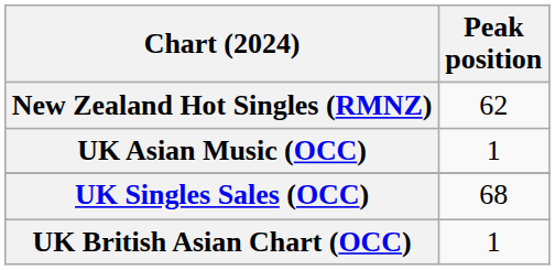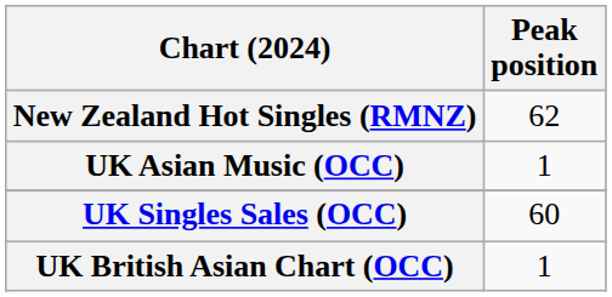 <table class="wikitable sortable plainrowheaders" style="text-align:center">
 <tr>
 <th scope="col">Chart (2024)</th>
 <th scope="col">Peak<br>position</th>
 </tr>
 <tr>
 <th scope="row">New Zealand Hot Singles (<a href='#'>RMNZ</a>)</th>
 <td>62</td>
 </tr>
 <tr>
 <th scope="row">UK Asian Music (<a href='#'>OCC</a>)</th>
 <td>1</td>
 </tr>
 <tr>
 </tr>
 <tr>
 <th scope="row"><a href='#'>UK Singles Sales</a> (<a href='#'>OCC</a>)</th>
-<td>68</td>
+<td>60</td>
 </tr>
 <tr>
 <th scope="row">UK British Asian Chart (<a href='#'>OCC</a>)</th>
 <td>1</td>
 </tr>
 </table>
